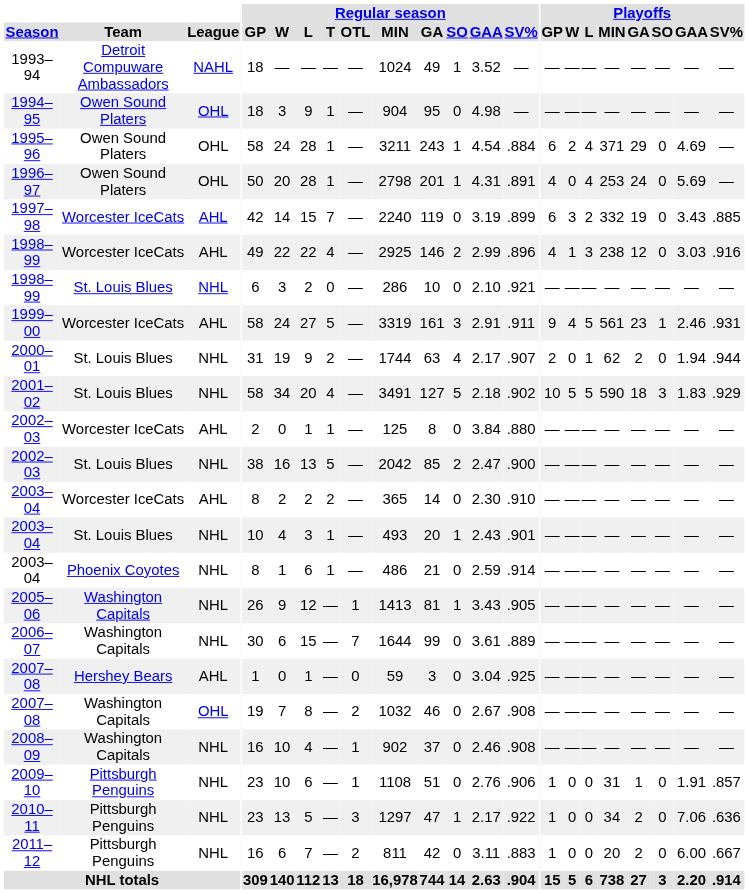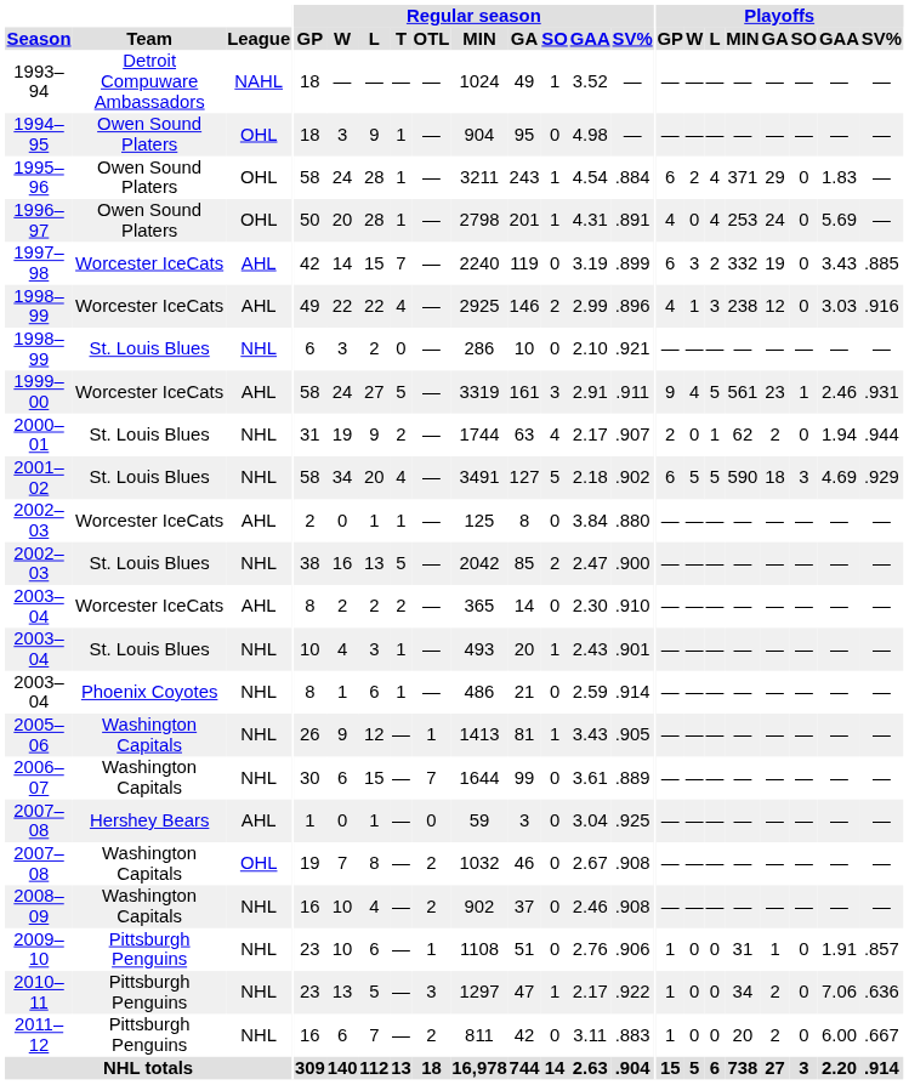 <table border="0" cellpadding="1" cellspacing="0" style="width:90%; text-align:center;">
 <tr bgcolor="#e0e0e0">
 <th colspan="3" bgcolor="#ffffff"></th>
 <th rowspan="99" bgcolor="#ffffff"></th>
 <th colspan="10" bgcolor="#e0e0e0"><a href='#'>Regular season</a></th>
 <th rowspan="99" bgcolor="#ffffff"></th>
 <th colspan="8" bgcolor="#e0e0e0"><a href='#'>Playoffs</a></th>
 </tr>
 <tr bgcolor="#e0e0e0">
 <th><a href='#'>Season</a></th>
 <th>Team</th>
 <th>League</th>
 <th>GP</th>
 <th>W</th>
 <th>L</th>
 <th>T</th>
 <th>OTL</th>
 <th>MIN</th>
 <th>GA</th>
 <th><a href='#'>SO</a></th>
 <th><a href='#'>GAA</a></th>
 <th><a href='#'>SV%</a></th>
 <th>GP</th>
 <th>W</th>
 <th>L</th>
 <th>MIN</th>
 <th>GA</th>
 <th>SO</th>
 <th>GAA</th>
 <th>SV%</th>
 </tr>
 <tr>
 <td>1993–94</td>
 <td><a href='#'>Detroit Compuware Ambassadors</a></td>
 <td><a href='#'>NAHL</a></td>
 <td>18</td>
 <td>—</td>
 <td>—</td>
 <td>—</td>
 <td>—</td>
 <td>1024</td>
 <td>49</td>
 <td>1</td>
 <td>3.52</td>
 <td>—</td>
 <td>—</td>
 <td>—</td>
 <td>—</td>
 <td>—</td>
 <td>—</td>
 <td>—</td>
 <td>—</td>
 <td>—</td>
 </tr>
 <tr bgcolor="#f0f0f0">
 <td><a href='#'>1994–95</a></td>
 <td><a href='#'>Owen Sound Platers</a></td>
 <td><a href='#'>OHL</a></td>
 <td>18</td>
 <td>3</td>
 <td>9</td>
 <td>1</td>
 <td>—</td>
 <td>904</td>
 <td>95</td>
 <td>0</td>
 <td>4.98</td>
 <td>—</td>
 <td>—</td>
 <td>—</td>
 <td>—</td>
 <td>—</td>
 <td>—</td>
 <td>—</td>
 <td>—</td>
 <td>—</td>
 </tr>
 <tr>
 <td><a href='#'>1995–96</a></td>
 <td>Owen Sound Platers</td>
 <td>OHL</td>
 <td>58</td>
 <td>24</td>
 <td>28</td>
 <td>1</td>
 <td>—</td>
 <td>3211</td>
 <td>243</td>
 <td>1</td>
 <td>4.54</td>
 <td>.884</td>
 <td>6</td>
 <td>2</td>
 <td>4</td>
 <td>371</td>
 <td>29</td>
 <td>0</td>
-<td>4.69</td>
+<td>1.83</td>
 <td>—</td>
 </tr>
 <tr bgcolor="#f0f0f0">
 <td><a href='#'>1996–97</a></td>
 <td>Owen Sound Platers</td>
 <td>OHL</td>
 <td>50</td>
 <td>20</td>
 <td>28</td>
 <td>1</td>
 <td>—</td>
 <td>2798</td>
 <td>201</td>
 <td>1</td>
 <td>4.31</td>
 <td>.891</td>
 <td>4</td>
 <td>0</td>
 <td>4</td>
 <td>253</td>
 <td>24</td>
 <td>0</td>
 <td>5.69</td>
 <td>—</td>
 </tr>
 <tr>
 <td><a href='#'>1997–98</a></td>
 <td><a href='#'>Worcester IceCats</a></td>
 <td><a href='#'>AHL</a></td>
 <td>42</td>
 <td>14</td>
 <td>15</td>
 <td>7</td>
 <td>—</td>
 <td>2240</td>
 <td>119</td>
 <td>0</td>
 <td>3.19</td>
 <td>.899</td>
 <td>6</td>
 <td>3</td>
 <td>2</td>
 <td>332</td>
 <td>19</td>
 <td>0</td>
 <td>3.43</td>
 <td>.885</td>
 </tr>
 <tr bgcolor="#f0f0f0">
 <td><a href='#'>1998–99</a></td>
 <td>Worcester IceCats</td>
 <td>AHL</td>
 <td>49</td>
 <td>22</td>
 <td>22</td>
 <td>4</td>
 <td>—</td>
 <td>2925</td>
 <td>146</td>
 <td>2</td>
 <td>2.99</td>
 <td>.896</td>
 <td>4</td>
 <td>1</td>
 <td>3</td>
 <td>238</td>
 <td>12</td>
 <td>0</td>
 <td>3.03</td>
 <td>.916</td>
 </tr>
 <tr>
 <td><a href='#'>1998–99</a></td>
 <td><a href='#'>St. Louis Blues</a></td>
 <td><a href='#'>NHL</a></td>
 <td>6</td>
 <td>3</td>
 <td>2</td>
 <td>0</td>
 <td>—</td>
 <td>286</td>
 <td>10</td>
 <td>0</td>
 <td>2.10</td>
 <td>.921</td>
 <td>—</td>
 <td>—</td>
 <td>—</td>
 <td>—</td>
 <td>—</td>
 <td>—</td>
 <td>—</td>
 <td>—</td>
 </tr>
 <tr bgcolor="#f0f0f0">
 <td><a href='#'>1999–00</a></td>
 <td>Worcester IceCats</td>
 <td>AHL</td>
 <td>58</td>
 <td>24</td>
 <td>27</td>
 <td>5</td>
 <td>—</td>
 <td>3319</td>
 <td>161</td>
 <td>3</td>
 <td>2.91</td>
 <td>.911</td>
 <td>9</td>
 <td>4</td>
 <td>5</td>
 <td>561</td>
 <td>23</td>
 <td>1</td>
 <td>2.46</td>
 <td>.931</td>
 </tr>
 <tr>
 <td><a href='#'>2000–01</a></td>
 <td>St. Louis Blues</td>
 <td>NHL</td>
 <td>31</td>
 <td>19</td>
 <td>9</td>
 <td>2</td>
 <td>—</td>
 <td>1744</td>
 <td>63</td>
 <td>4</td>
 <td>2.17</td>
 <td>.907</td>
 <td>2</td>
 <td>0</td>
 <td>1</td>
 <td>62</td>
 <td>2</td>
 <td>0</td>
 <td>1.94</td>
 <td>.944</td>
 </tr>
 <tr bgcolor="#f0f0f0">
 <td><a href='#'>2001–02</a></td>
 <td>St. Louis Blues</td>
 <td>NHL</td>
 <td>58</td>
 <td>34</td>
 <td>20</td>
 <td>4</td>
 <td>—</td>
 <td>3491</td>
 <td>127</td>
 <td>5</td>
 <td>2.18</td>
 <td>.902</td>
-<td>10</td>
+<td>6</td>
 <td>5</td>
 <td>5</td>
 <td>590</td>
 <td>18</td>
 <td>3</td>
-<td>1.83</td>
+<td>4.69</td>
 <td>.929</td>
 </tr>
 <tr>
 <td><a href='#'>2002–03</a></td>
 <td>Worcester IceCats</td>
 <td>AHL</td>
 <td>2</td>
 <td>0</td>
 <td>1</td>
 <td>1</td>
 <td>—</td>
 <td>125</td>
 <td>8</td>
 <td>0</td>
 <td>3.84</td>
 <td>.880</td>
 <td>—</td>
 <td>—</td>
 <td>—</td>
 <td>—</td>
 <td>—</td>
 <td>—</td>
 <td>—</td>
 <td>—</td>
 </tr>
 <tr bgcolor="#f0f0f0">
 <td><a href='#'>2002–03</a></td>
 <td>St. Louis Blues</td>
 <td>NHL</td>
 <td>38</td>
 <td>16</td>
 <td>13</td>
 <td>5</td>
 <td>—</td>
 <td>2042</td>
 <td>85</td>
 <td>2</td>
 <td>2.47</td>
 <td>.900</td>
 <td>—</td>
 <td>—</td>
 <td>—</td>
 <td>—</td>
 <td>—</td>
 <td>—</td>
 <td>—</td>
 <td>—</td>
 </tr>
 <tr>
 <td><a href='#'>2003–04</a></td>
 <td>Worcester IceCats</td>
 <td>AHL</td>
 <td>8</td>
 <td>2</td>
 <td>2</td>
 <td>2</td>
 <td>—</td>
 <td>365</td>
 <td>14</td>
 <td>0</td>
 <td>2.30</td>
 <td>.910</td>
 <td>—</td>
 <td>—</td>
 <td>—</td>
 <td>—</td>
 <td>—</td>
 <td>—</td>
 <td>—</td>
 <td>—</td>
 </tr>
 <tr bgcolor="#f0f0f0">
 <td><a href='#'>2003–04</a></td>
 <td>St. Louis Blues</td>
 <td>NHL</td>
 <td>10</td>
 <td>4</td>
 <td>3</td>
 <td>1</td>
 <td>—</td>
 <td>493</td>
 <td>20</td>
 <td>1</td>
 <td>2.43</td>
 <td>.901</td>
 <td>—</td>
 <td>—</td>
 <td>—</td>
 <td>—</td>
 <td>—</td>
 <td>—</td>
 <td>—</td>
 <td>—</td>
 </tr>
 <tr>
 <td>2003–04</td>
 <td><a href='#'>Phoenix Coyotes</a></td>
 <td>NHL</td>
 <td>8</td>
 <td>1</td>
 <td>6</td>
 <td>1</td>
 <td>—</td>
 <td>486</td>
 <td>21</td>
 <td>0</td>
 <td>2.59</td>
 <td>.914</td>
 <td>—</td>
 <td>—</td>
 <td>—</td>
 <td>—</td>
 <td>—</td>
 <td>—</td>
 <td>—</td>
 <td>—</td>
 </tr>
 <tr bgcolor="#f0f0f0">
 <td><a href='#'>2005–06</a></td>
 <td><a href='#'>Washington Capitals</a></td>
 <td>NHL</td>
 <td>26</td>
 <td>9</td>
 <td>12</td>
 <td>—</td>
 <td>1</td>
 <td>1413</td>
 <td>81</td>
 <td>1</td>
 <td>3.43</td>
 <td>.905</td>
 <td>—</td>
 <td>—</td>
 <td>—</td>
 <td>—</td>
 <td>—</td>
 <td>—</td>
 <td>—</td>
 <td>—</td>
 </tr>
 <tr>
 <td><a href='#'>2006–07</a></td>
 <td>Washington Capitals</td>
 <td>NHL</td>
 <td>30</td>
 <td>6</td>
 <td>15</td>
 <td>—</td>
 <td>7</td>
 <td>1644</td>
 <td>99</td>
 <td>0</td>
 <td>3.61</td>
 <td>.889</td>
 <td>—</td>
 <td>—</td>
 <td>—</td>
 <td>—</td>
 <td>—</td>
 <td>—</td>
 <td>—</td>
 <td>—</td>
 </tr>
 <tr bgcolor="#f0f0f0">
 <td><a href='#'>2007–08</a></td>
 <td><a href='#'>Hershey Bears</a></td>
 <td>AHL</td>
 <td>1</td>
 <td>0</td>
 <td>1</td>
 <td>—</td>
 <td>0</td>
 <td>59</td>
 <td>3</td>
 <td>0</td>
 <td>3.04</td>
 <td>.925</td>
 <td>—</td>
 <td>—</td>
 <td>—</td>
 <td>—</td>
 <td>—</td>
 <td>—</td>
 <td>—</td>
 <td>—</td>
 </tr>
 <tr>
 <td><a href='#'>2007–08</a></td>
 <td>Washington Capitals</td>
 <td><a href='#'>OHL</a></td>
 <td>19</td>
 <td>7</td>
 <td>8</td>
 <td>—</td>
 <td>2</td>
 <td>1032</td>
 <td>46</td>
 <td>0</td>
 <td>2.67</td>
 <td>.908</td>
 <td>—</td>
 <td>—</td>
 <td>—</td>
 <td>—</td>
 <td>—</td>
 <td>—</td>
 <td>—</td>
 <td>—</td>
 </tr>
 <tr bgcolor="#f0f0f0">
 <td><a href='#'>2008–09</a></td>
 <td>Washington Capitals</td>
 <td>NHL</td>
 <td>16</td>
 <td>10</td>
 <td>4</td>
 <td>—</td>
-<td>1</td>
+<td>2</td>
 <td>902</td>
 <td>37</td>
 <td>0</td>
 <td>2.46</td>
 <td>.908</td>
 <td>—</td>
 <td>—</td>
 <td>—</td>
 <td>—</td>
 <td>—</td>
 <td>—</td>
 <td>—</td>
 <td>—</td>
 </tr>
 <tr>
 <td><a href='#'>2009–10</a></td>
 <td><a href='#'>Pittsburgh Penguins</a></td>
 <td>NHL</td>
 <td>23</td>
 <td>10</td>
 <td>6</td>
 <td>—</td>
 <td>1</td>
 <td>1108</td>
 <td>51</td>
 <td>0</td>
 <td>2.76</td>
 <td>.906</td>
 <td>1</td>
 <td>0</td>
 <td>0</td>
 <td>31</td>
 <td>1</td>
 <td>0</td>
 <td>1.91</td>
 <td>.857</td>
 </tr>
 <tr bgcolor="#f0f0f0">
 <td><a href='#'>2010–11</a></td>
 <td>Pittsburgh Penguins</td>
 <td>NHL</td>
 <td>23</td>
 <td>13</td>
 <td>5</td>
 <td>—</td>
 <td>3</td>
 <td>1297</td>
 <td>47</td>
 <td>1</td>
 <td>2.17</td>
 <td>.922</td>
 <td>1</td>
 <td>0</td>
 <td>0</td>
 <td>34</td>
 <td>2</td>
 <td>0</td>
 <td>7.06</td>
 <td>.636</td>
 </tr>
 <tr>
 <td><a href='#'>2011–12</a></td>
 <td>Pittsburgh Penguins</td>
 <td>NHL</td>
 <td>16</td>
 <td>6</td>
 <td>7</td>
 <td>—</td>
 <td>2</td>
 <td>811</td>
 <td>42</td>
 <td>0</td>
 <td>3.11</td>
 <td>.883</td>
 <td>1</td>
 <td>0</td>
 <td>0</td>
 <td>20</td>
 <td>2</td>
 <td>0</td>
 <td>6.00</td>
 <td>.667</td>
 </tr>
 <tr bgcolor="#e0e0e0">
 <th colspan=3>NHL totals</th>
 <th>309</th>
 <th>140</th>
 <th>112</th>
 <th>13</th>
 <th>18</th>
 <th>16,978</th>
 <th>744</th>
 <th>14</th>
 <th>2.63</th>
 <th>.904</th>
 <th>15</th>
 <th>5</th>
 <th>6</th>
 <th>738</th>
 <th>27</th>
 <th>3</th>
 <th>2.20</th>
 <th>.914</th>
 </tr>
 </table>
